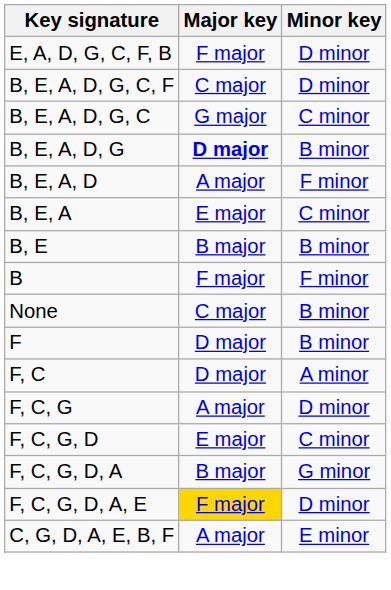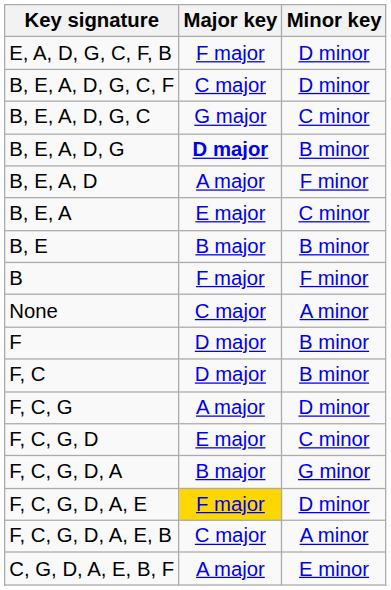 <table class="wikitable">
 <tr>
 <th>Key signature</th>
 <th>Major key</th>
 <th>Minor key</th>
 </tr>
 <tr>
 <td>E, A, D, G, C, F, B</td>
 <td ALIGN=CENTER><a href='#'>F major</a></td>
 <td ALIGN=CENTER><a href='#'>D minor</a></td>
 </tr>
 <tr>
 <td>B, E, A, D, G, C, F</td>
 <td ALIGN=CENTER><a href='#'>C major</a></td>
 <td ALIGN=CENTER><a href='#'>D minor</a></td>
 </tr>
 <tr>
 <td>B, E, A, D, G, C</td>
 <td ALIGN=CENTER><a href='#'>G major</a></td>
 <td ALIGN=CENTER><a href='#'>C minor</a></td>
 </tr>
 <tr>
 <td>B, E, A, D, G</td>
 <td ALIGN=CENTER><strong><a href='#'>D major</a></strong></td>
 <td ALIGN=CENTER><a href='#'>B minor</a></td>
 </tr>
 <tr>
 <td>B, E, A, D</td>
 <td ALIGN=CENTER><a href='#'>A major</a></td>
 <td ALIGN=CENTER><a href='#'>F minor</a></td>
 </tr>
 <tr>
 <td>B, E, A</td>
 <td ALIGN=CENTER><a href='#'>E major</a></td>
 <td ALIGN=CENTER><a href='#'>C minor</a></td>
 </tr>
 <tr>
 <td>B, E</td>
 <td ALIGN=CENTER><a href='#'>B major</a></td>
 <td ALIGN=CENTER><a href='#'>B minor</a></td>
 </tr>
 <tr>
 <td>B</td>
 <td ALIGN=CENTER><a href='#'>F major</a></td>
 <td ALIGN=CENTER><a href='#'>F minor</a></td>
 </tr>
 <tr>
 <td>None</td>
 <td ALIGN=CENTER><a href='#'>C major</a></td>
-<td ALIGN=CENTER><a href='#'>B minor</a></td>
+<td ALIGN=CENTER><a href='#'>A minor</a></td>
 </tr>
 <tr>
 <td>F</td>
 <td ALIGN=CENTER><a href='#'>D major</a></td>
 <td ALIGN=CENTER><a href='#'>B minor</a></td>
 </tr>
 <tr>
 <td>F, C</td>
 <td ALIGN=CENTER><a href='#'>D major</a></td>
-<td ALIGN=CENTER><a href='#'>A minor</a></td>
+<td ALIGN=CENTER><a href='#'>B minor</a></td>
 </tr>
 <tr>
 <td>F, C, G</td>
 <td ALIGN=CENTER><a href='#'>A major</a></td>
 <td ALIGN=CENTER><a href='#'>D minor</a></td>
 </tr>
 <tr>
 <td>F, C, G, D</td>
 <td ALIGN=CENTER><a href='#'>E major</a></td>
 <td ALIGN=CENTER><a href='#'>C minor</a></td>
 </tr>
 <tr>
 <td>F, C, G, D, A</td>
 <td ALIGN=CENTER><a href='#'>B major</a></td>
 <td ALIGN=CENTER><a href='#'>G minor</a></td>
 </tr>
 <tr>
 <td>F, C, G, D, A, E</td>
 <td ALIGN=CENTER style="background: gold;"><a href='#'>F major</a></td>
 <td ALIGN=CENTER><a href='#'>D minor</a></td>
 </tr>
 <tr>
+<td>F, C, G, D, A, E, B</td>
+<td ALIGN=CENTER><a href='#'>C major</a></td>
+<td ALIGN=CENTER><a href='#'>A minor</a></td>
+</tr>
+<tr>
 <td>C, G, D, A, E, B, F</td>
 <td ALIGN=CENTER><a href='#'>A major</a></td>
 <td ALIGN=CENTER><a href='#'>E minor</a></td>
 </tr>
 </table>
